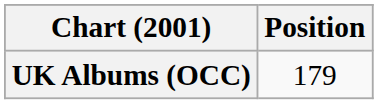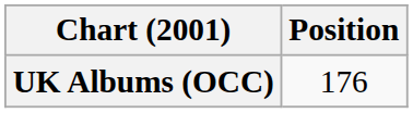 <table class="wikitable plainrowheaders" style="text-align:center;">
 <tr>
 <th>Chart (2001)</th>
 <th>Position</th>
 </tr>
 <tr>
 <th scope="row">UK Albums (OCC)</th>
-<td>179</td>
+<td>176</td>
 </tr>
 </table>
